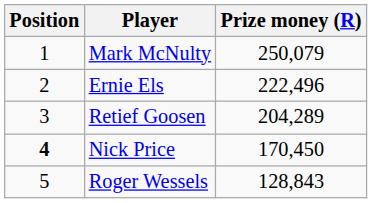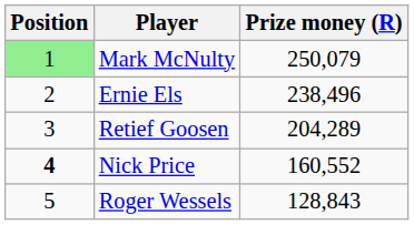 <table class=wikitable>
 <tr>
 <th>Position</th>
 <th>Player</th>
 <th>Prize money (<a href='#'>R</a>)</th>
 </tr>
 <tr>
-<td align=center>1</td>
+<td align=center style="background: lightgreen;">1</td>
 <td> <a href='#'>Mark McNulty</a></td>
 <td align=center>250,079</td>
 </tr>
 <tr>
 <td align=center>2</td>
 <td> <a href='#'>Ernie Els</a></td>
-<td align=center>222,496</td>
+<td align=center>238,496</td>
 </tr>
 <tr>
 <td align=center>3</td>
 <td> <a href='#'>Retief Goosen</a></td>
 <td align=center>204,289</td>
 </tr>
 <tr>
 <td align=center><strong>4</strong></td>
 <td> <a href='#'>Nick Price</a></td>
-<td align=center>170,450</td>
+<td align=center>160,552</td>
 </tr>
 <tr>
 <td align=center>5</td>
 <td> <a href='#'>Roger Wessels</a></td>
 <td align=center>128,843</td>
 </tr>
 </table>
